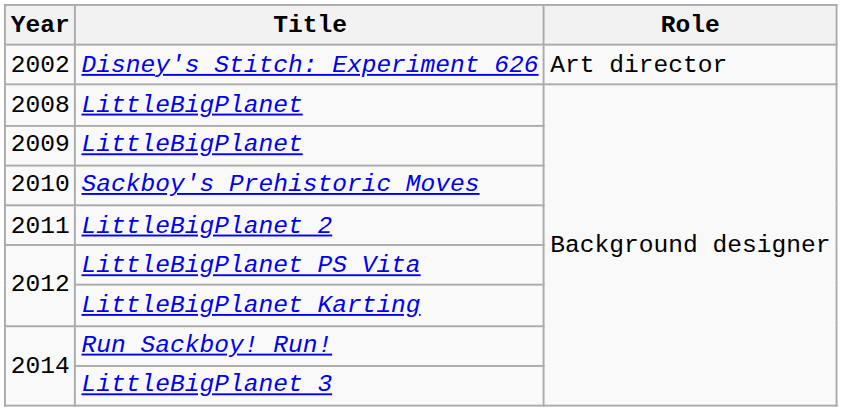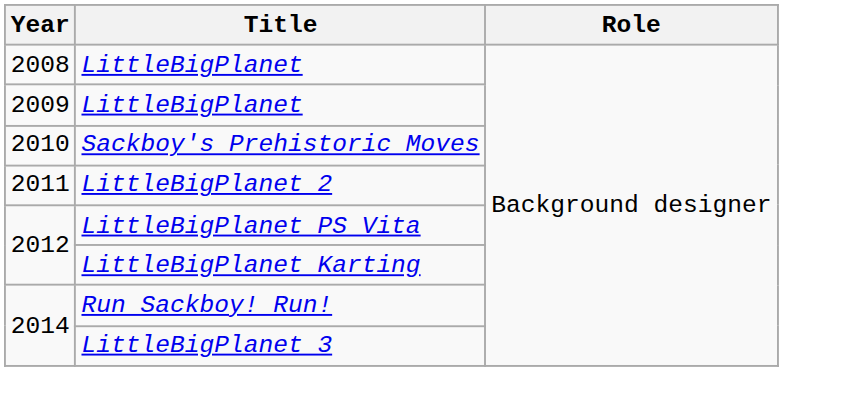 <table class="wikitable sortable">
 <tr>
 <th>Year</th>
 <th>Title</th>
 <th>Role</th>
-</tr>
-<tr>
-<td>2002</td>
-<td><em><a href='#'>Disney's Stitch: Experiment 626</a></em></td>
-<td>Art director</td>
 </tr>
 <tr>
 <td>2008</td>
 <td><em><a href='#'>LittleBigPlanet</a></em></td>
 <td rowspan="8">Background designer</td>
 </tr>
 <tr>
 <td>2009</td>
 <td><em><a href='#'>LittleBigPlanet</a></em></td>
 </tr>
 <tr>
 <td>2010</td>
 <td><em><a href='#'>Sackboy's Prehistoric Moves</a></em></td>
 </tr>
 <tr>
 <td>2011</td>
 <td><em><a href='#'>LittleBigPlanet 2</a></em></td>
 </tr>
 <tr>
 <td rowspan="2">2012</td>
 <td><em><a href='#'>LittleBigPlanet PS Vita</a></em></td>
 </tr>
 <tr>
 <td><em><a href='#'>LittleBigPlanet Karting</a></em></td>
 </tr>
 <tr>
 <td rowspan="2">2014</td>
 <td><em><a href='#'>Run Sackboy! Run!</a></em></td>
 </tr>
 <tr>
 <td><em><a href='#'>LittleBigPlanet 3</a></em></td>
 </tr>
 </table>
